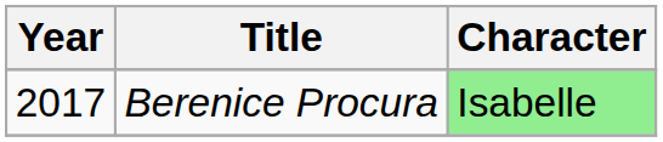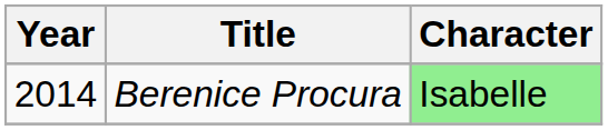 <table class="wikitable">
 <tr>
 <th>Year</th>
 <th>Title</th>
 <th>Character</th>
 </tr>
 <tr>
 </tr>
 <tr>
-<td>2017</td>
+<td>2014</td>
 <td><em>Berenice Procura</em></td>
 <td style="background: lightgreen;">Isabelle</td>
 </tr>
 <tr>
 </tr>
 </table>
